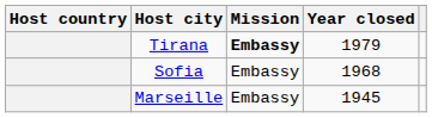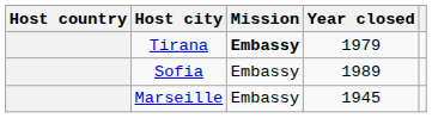 <table class="wikitable plainrowheaders" style="text-align:center;">
 <tr>
 <th scope="col">Host country</th>
 <th scope="col">Host city</th>
 <th scope="col">Mission</th>
 <th scope="col">Year closed</th>
 <th scope="col"></th>
 </tr>
 <tr>
 <th scope="row"></th>
 <td><a href='#'>Tirana</a></td>
 <td><strong>Embassy</strong></td>
 <td>1979</td>
 <td></td>
 </tr>
 <tr>
 <th scope="row"></th>
 <td><a href='#'>Sofia</a></td>
 <td>Embassy</td>
-<td>1968</td>
+<td>1989</td>
 <td></td>
 </tr>
 <tr>
 <th scope="row"></th>
 <td><a href='#'>Marseille</a></td>
 <td>Embassy</td>
 <td>1945</td>
 <td></td>
 </tr>
 </table>
